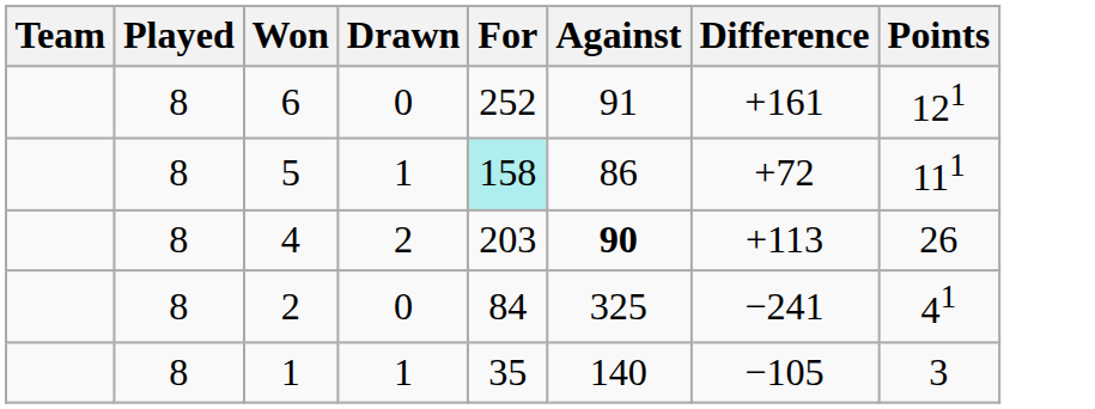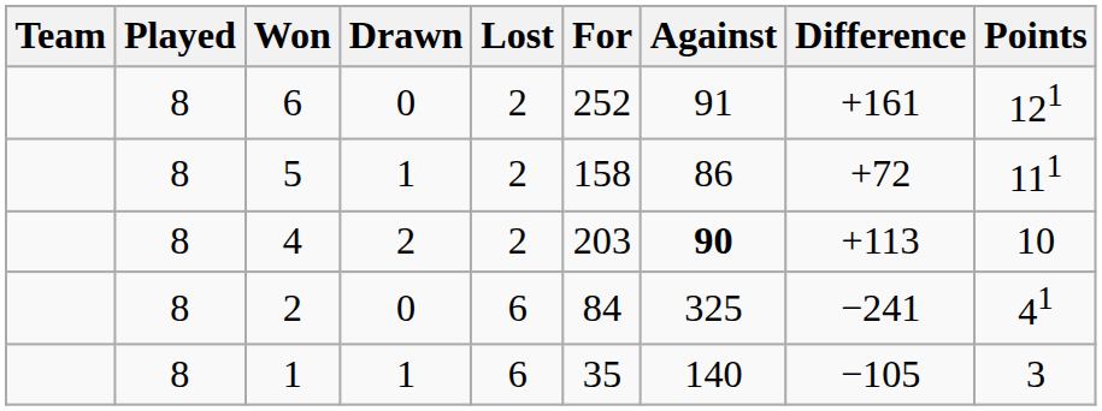 <table class="wikitable" style="text-align:center">
 <tr>
 <th>Team</th>
 <th>Played</th>
 <th>Won</th>
 <th>Drawn</th>
+<th>Lost</th>
 <th>For</th>
 <th>Against</th>
 <th>Difference</th>
 <th>Points</th>
 </tr>
 <tr>
 <td align=left></td>
 <td>8</td>
 <td>6</td>
 <td>0</td>
+<td>2</td>
 <td>252</td>
 <td>91</td>
 <td>+161</td>
 <td>12<sup>1</sup></td>
 </tr>
 <tr>
 <td align=left></td>
 <td>8</td>
 <td>5</td>
 <td>1</td>
-<td style="background: paleturquoise;">158</td>
+<td>2</td>
+<td>158</td>
 <td>86</td>
 <td>+72</td>
 <td>11<sup>1</sup></td>
 </tr>
 <tr>
 <td align=left></td>
 <td>8</td>
 <td>4</td>
 <td>2</td>
+<td>2</td>
 <td>203</td>
 <td><strong>90</strong></td>
 <td>+113</td>
-<td>26</td>
+<td>10</td>
 </tr>
 <tr>
 <td align=left></td>
 <td>8</td>
 <td>2</td>
 <td>0</td>
+<td>6</td>
 <td>84</td>
 <td>325</td>
 <td>−241</td>
 <td>4<sup>1</sup></td>
 </tr>
 <tr>
 <td align=left></td>
 <td>8</td>
 <td>1</td>
 <td>1</td>
+<td>6</td>
 <td>35</td>
 <td>140</td>
 <td>−105</td>
 <td>3</td>
 </tr>
 </table>
